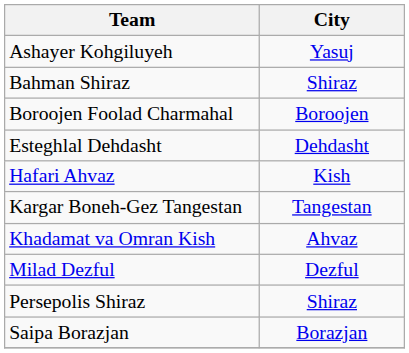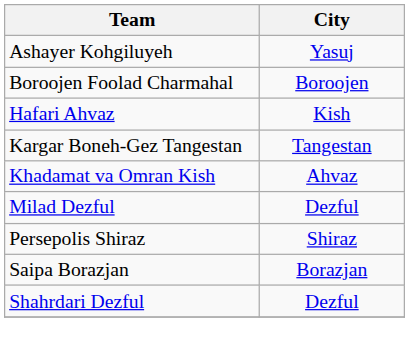 <table class="wikitable" style="text-align: Center;">
 <tr>
 <th width=200>Team</th>
 <th width=110>City</th>
 </tr>
 <tr>
 <td align="left">Ashayer Kohgiluyeh</td>
 <td><a href='#'>Yasuj</a></td>
 </tr>
 <tr>
-<td align="left">Bahman Shiraz</td>
-<td><a href='#'>Shiraz</a></td>
-</tr>
-<tr>
 <td align="left">Boroojen Foolad Charmahal</td>
 <td><a href='#'>Boroojen</a></td>
-</tr>
-<tr>
-<td align="left">Esteghlal Dehdasht</td>
-<td><a href='#'>Dehdasht</a></td>
 </tr>
 <tr>
 <td align="left"><a href='#'>Hafari Ahvaz</a></td>
 <td><a href='#'>Kish</a></td>
 </tr>
 <tr>
 <td align="left">Kargar Boneh-Gez Tangestan</td>
 <td><a href='#'>Tangestan</a></td>
 </tr>
 <tr>
 <td align="left"><a href='#'>Khadamat va Omran Kish</a></td>
 <td><a href='#'>Ahvaz</a></td>
 </tr>
 <tr>
 <td align="left"><a href='#'>Milad Dezful</a></td>
 <td><a href='#'>Dezful</a></td>
 </tr>
 <tr>
 <td align="left">Persepolis Shiraz</td>
 <td><a href='#'>Shiraz</a></td>
 </tr>
 <tr>
 <td align="left">Saipa Borazjan</td>
 <td><a href='#'>Borazjan</a></td>
 </tr>
 <tr>
+<td align="left"><a href='#'>Shahrdari Dezful</a></td>
+<td><a href='#'>Dezful</a></td>
+</tr>
+<tr>
 </tr>
 </table>
